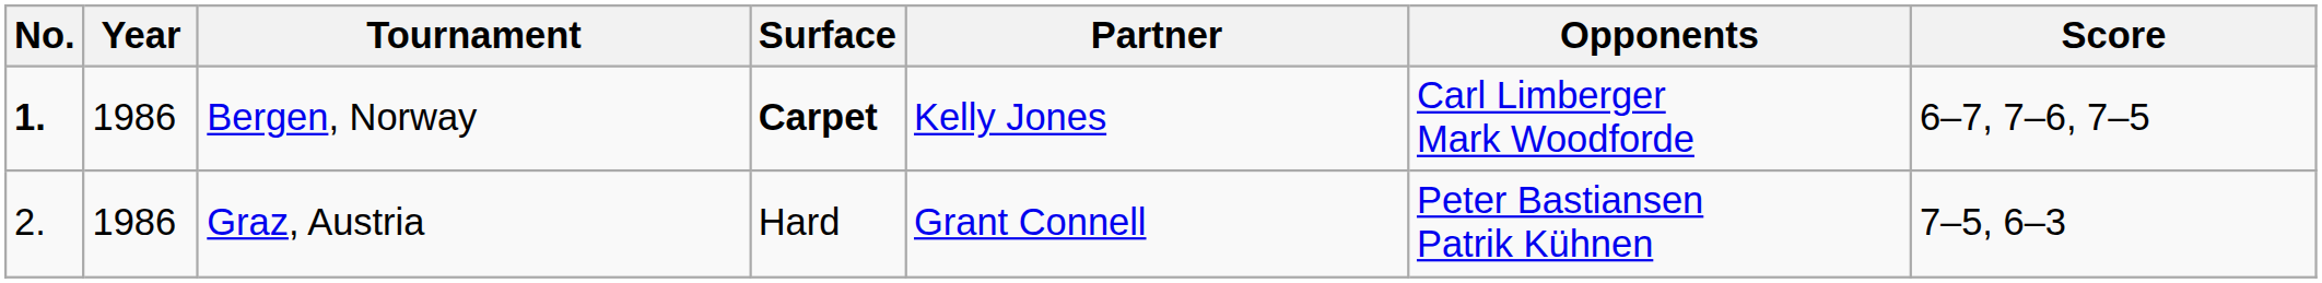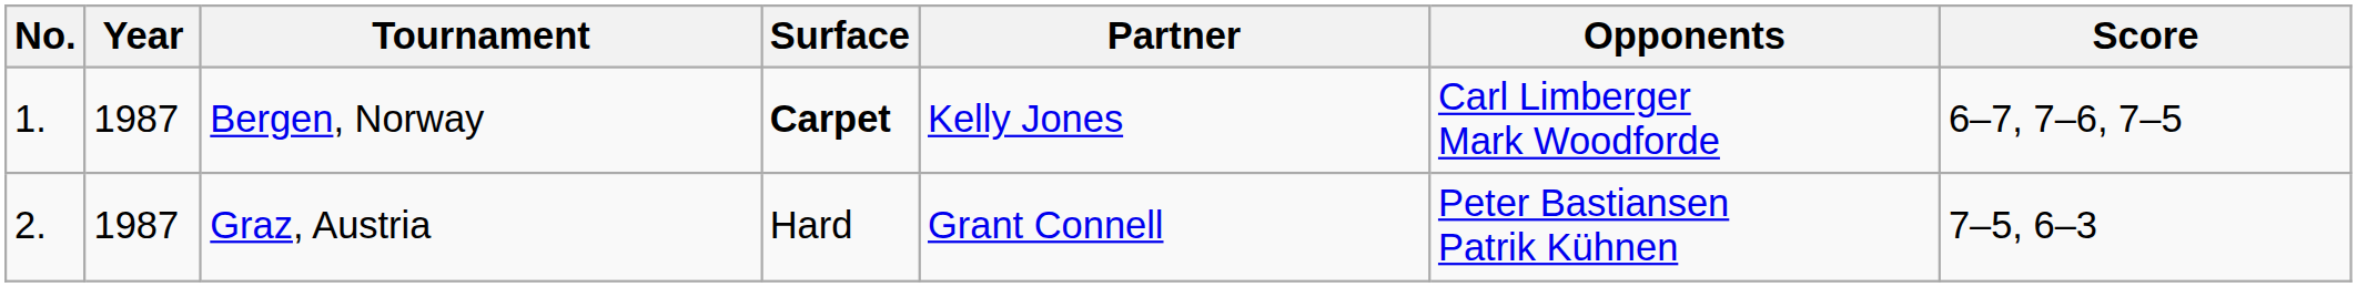 <table class="sortable wikitable" style=font-size:97%>
 <tr>
 <th style="width:20px" class="unsortable">No.</th>
 <th style="width:40px">Year</th>
 <th style="width:220px">Tournament</th>
 <th style="width:50px">Surface</th>
 <th style="width:200px">Partner</th>
 <th style="width:200px">Opponents</th>
 <th style="width:160px" class="unsortable">Score</th>
 </tr>
 <tr>
-<td><strong>1.</strong></td>
-<td>1986</td>
+<td>1.</td>
+<td>1987</td>
 <td><a href='#'>Bergen</a>, Norway</td>
 <td><strong>Carpet</strong></td>
 <td> <a href='#'>Kelly Jones</a></td>
 <td> <a href='#'>Carl Limberger</a><br> <a href='#'>Mark Woodforde</a></td>
 <td>6–7, 7–6, 7–5</td>
 </tr>
 <tr>
 <td>2.</td>
-<td>1986</td>
+<td>1987</td>
 <td><a href='#'>Graz</a>, Austria</td>
 <td>Hard</td>
 <td> <a href='#'>Grant Connell</a></td>
 <td> <a href='#'>Peter Bastiansen</a><br> <a href='#'>Patrik Kühnen</a></td>
 <td>7–5, 6–3</td>
 </tr>
 </table>
